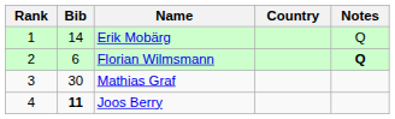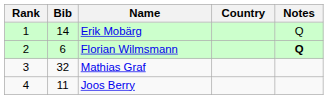 <table class="wikitable" style="text-align:center; width:450px">
 <tr>
 <th>Rank</th>
 <th>Bib</th>
 <th>Name</th>
 <th>Country</th>
 <th>Notes</th>
 </tr>
 <tr bgcolor=ccffcc>
 <td>1</td>
 <td>14</td>
 <td align=left><a href='#'>Erik Mobärg</a></td>
 <td align=left></td>
 <td>Q</td>
 </tr>
 <tr bgcolor=ccffcc>
 <td>2</td>
 <td>6</td>
 <td align=left><a href='#'>Florian Wilmsmann</a></td>
 <td align=left></td>
 <td><strong>Q</strong></td>
 </tr>
 <tr>
 <td>3</td>
-<td>30</td>
+<td>32</td>
 <td align=left><a href='#'>Mathias Graf</a></td>
 <td align=left></td>
 <td></td>
 </tr>
 <tr>
 <td>4</td>
-<td><strong>11</strong></td>
+<td>11</td>
 <td align=left><a href='#'>Joos Berry</a></td>
 <td align=left></td>
 <td></td>
 </tr>
 </table>
